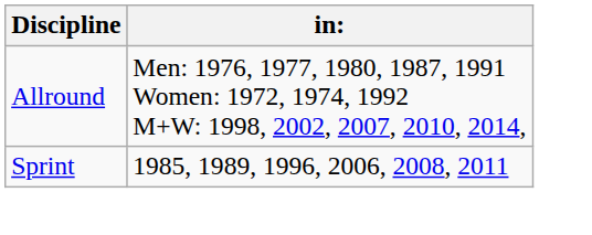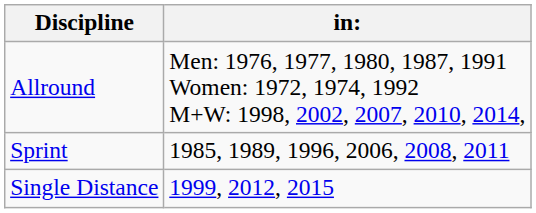 <table class="wikitable">
 <tr>
 <th>Discipline</th>
 <th>in:</th>
 </tr>
 <tr>
 <td><a href='#'>Allround</a></td>
 <td>Men: 1976, 1977, 1980, 1987, 1991 <br> Women: 1972, 1974, 1992 <br> M+W: 1998, <a href='#'>2002</a>, <a href='#'>2007</a>, <a href='#'>2010</a>, <a href='#'>2014</a>,</td>
 </tr>
 <tr>
 <td><a href='#'>Sprint</a></td>
 <td>1985, 1989, 1996, 2006, <a href='#'>2008</a>, <a href='#'>2011</a></td>
 </tr>
+<tr>
+<td><a href='#'>Single Distance</a></td>
+<td><a href='#'>1999</a>, <a href='#'>2012</a>, <a href='#'>2015</a></td>
+</tr>
 </table>
